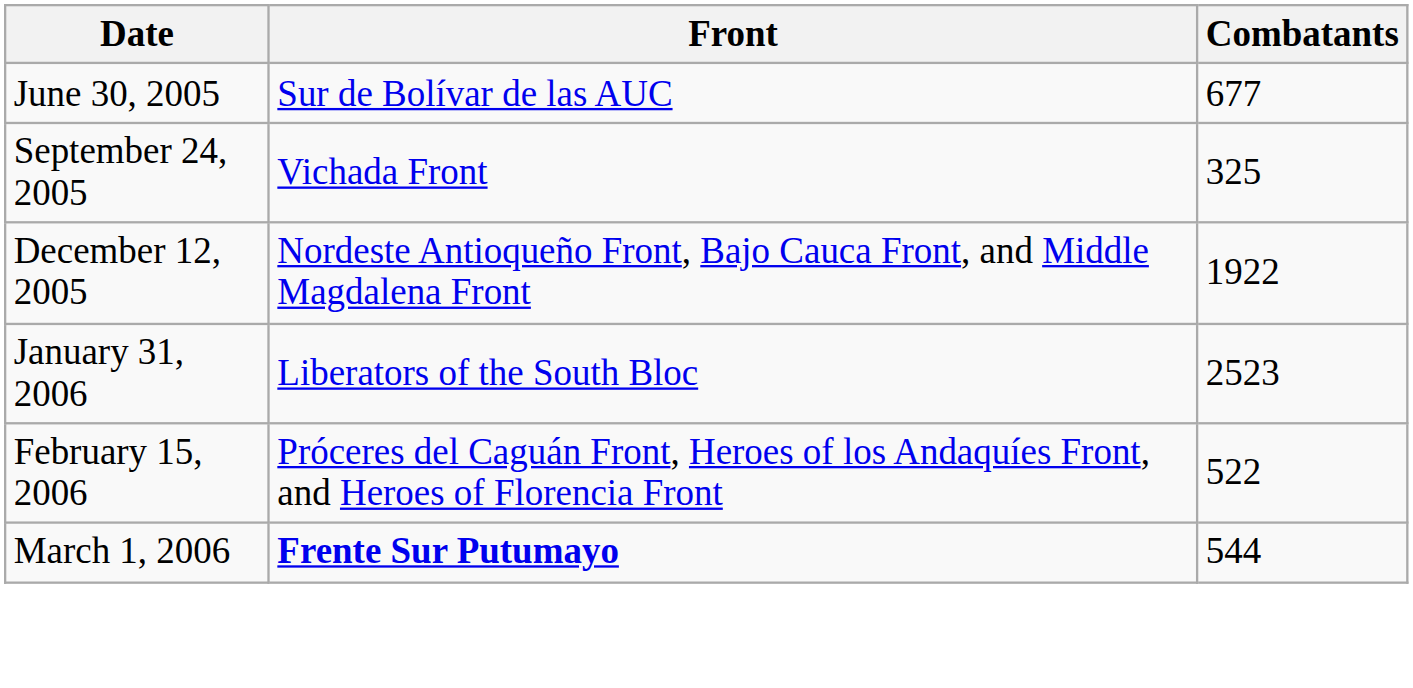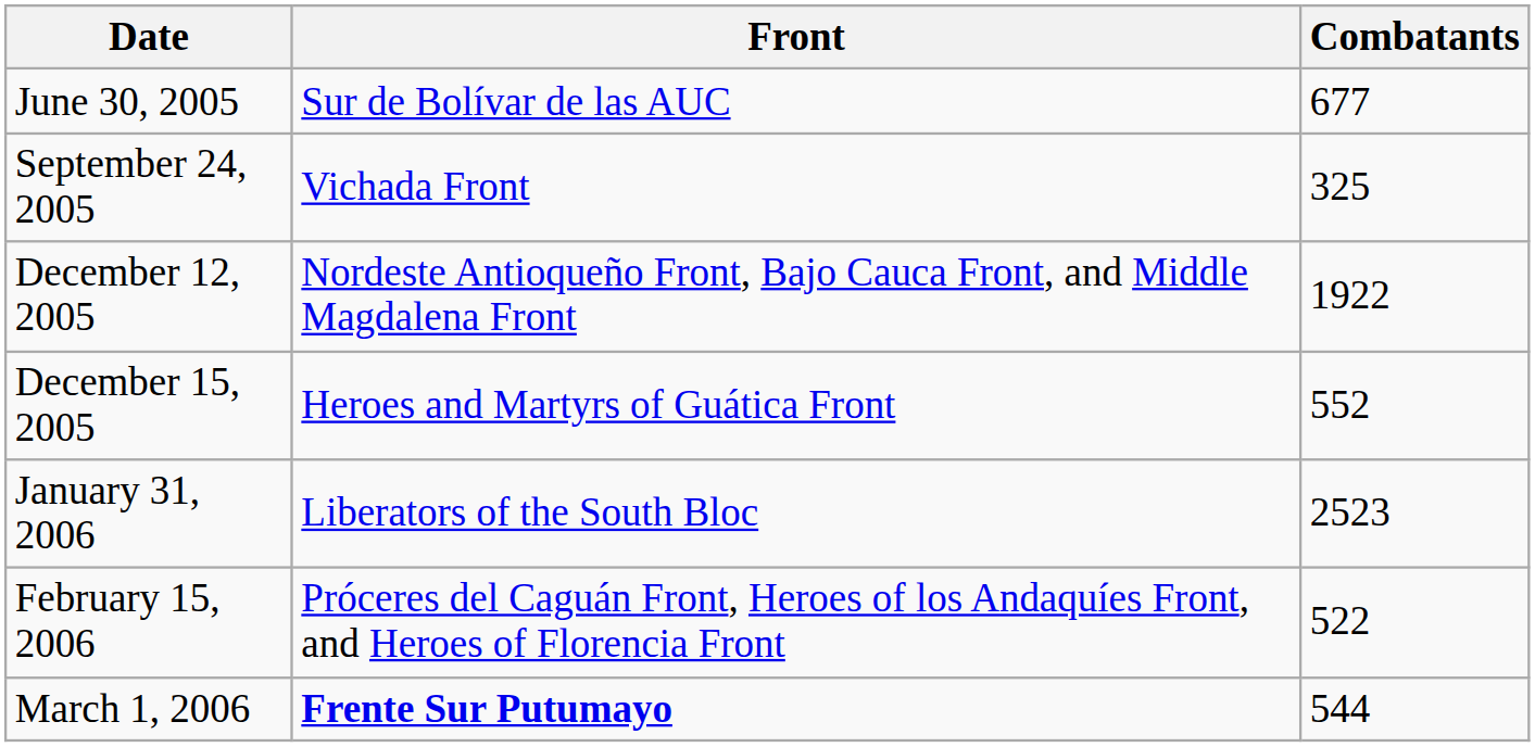 <table class="wikitable">
 <tr>
 <th>Date</th>
 <th>Front</th>
 <th>Combatants</th>
 </tr>
 <tr>
 <td>June 30, 2005</td>
 <td><a href='#'>Sur de Bolívar de las AUC</a></td>
 <td>677</td>
 </tr>
 <tr>
 <td>September 24, 2005</td>
 <td><a href='#'>Vichada Front</a></td>
 <td>325</td>
 </tr>
 <tr>
 <td>December 12, 2005</td>
 <td><a href='#'>Nordeste Antioqueño Front</a>, <a href='#'>Bajo Cauca Front</a>, and <a href='#'>Middle Magdalena Front</a></td>
 <td>1922</td>
 </tr>
 <tr>
+<td>December 15, 2005</td>
+<td><a href='#'>Heroes and Martyrs of Guática Front</a></td>
+<td>552</td>
+</tr>
+<tr>
 <td>January 31, 2006</td>
 <td><a href='#'>Liberators of the South Bloc</a></td>
 <td>2523</td>
 </tr>
 <tr>
 <td>February 15, 2006</td>
 <td><a href='#'>Próceres del Caguán Front</a>, <a href='#'>Heroes of los Andaquíes Front</a>, and <a href='#'>Heroes of Florencia Front</a></td>
 <td>522</td>
 </tr>
 <tr>
 <td>March 1, 2006</td>
 <td><strong><a href='#'>Frente Sur Putumayo</a></strong></td>
 <td>544</td>
 </tr>
 </table>
